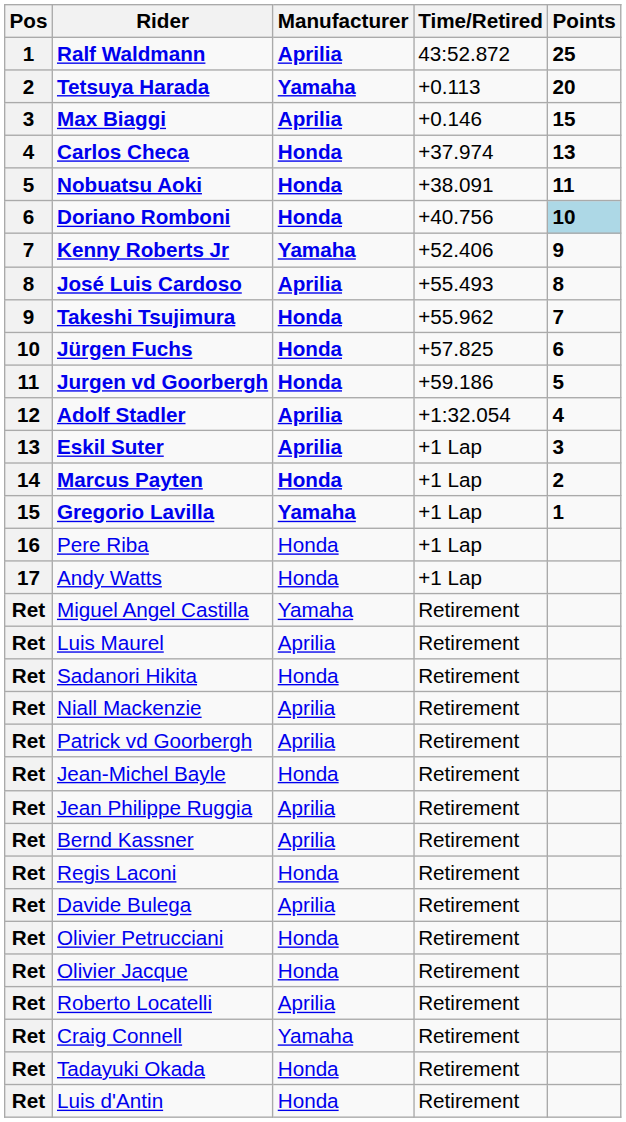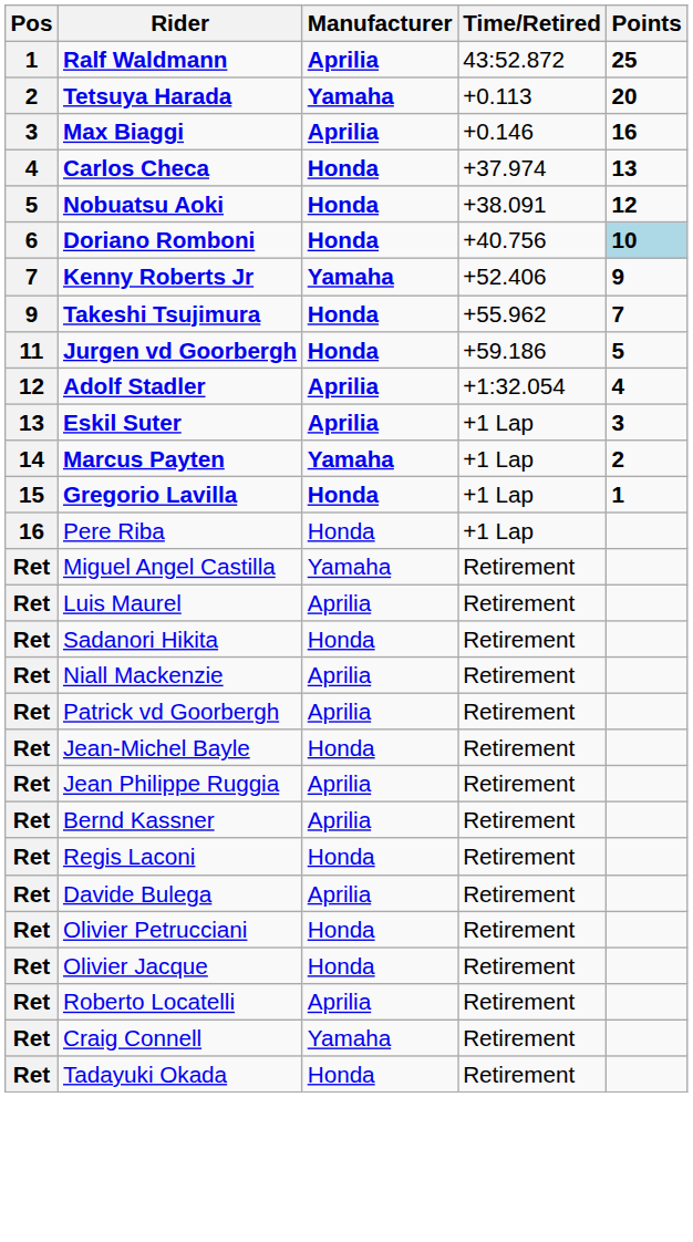 <table class="wikitable" style="font-size: 95%;">
 <tr>
 <th>Pos</th>
 <th>Rider</th>
 <th>Manufacturer</th>
 <th>Time/Retired</th>
 <th>Points</th>
 </tr>
 <tr>
 <th>1</th>
 <td> <strong><a href='#'>Ralf Waldmann</a></strong></td>
 <td><strong><a href='#'>Aprilia</a></strong></td>
 <td>43:52.872</td>
 <td><strong>25</strong></td>
 </tr>
 <tr>
 <th>2</th>
 <td> <strong><a href='#'>Tetsuya Harada</a></strong></td>
 <td><strong><a href='#'>Yamaha</a></strong></td>
 <td>+0.113</td>
 <td><strong>20</strong></td>
 </tr>
 <tr>
 <th>3</th>
 <td> <strong><a href='#'>Max Biaggi</a></strong></td>
 <td><strong><a href='#'>Aprilia</a></strong></td>
 <td>+0.146</td>
-<td><strong>15</strong></td>
+<td><strong>16</strong></td>
 </tr>
 <tr>
 <th>4</th>
 <td> <strong><a href='#'>Carlos Checa</a></strong></td>
 <td><strong><a href='#'>Honda</a></strong></td>
 <td>+37.974</td>
 <td><strong>13</strong></td>
 </tr>
 <tr>
 <th>5</th>
 <td> <strong><a href='#'>Nobuatsu Aoki</a></strong></td>
 <td><strong><a href='#'>Honda</a></strong></td>
 <td>+38.091</td>
-<td><strong>11</strong></td>
+<td><strong>12</strong></td>
 </tr>
 <tr>
 <th>6</th>
 <td> <strong><a href='#'>Doriano Romboni</a></strong></td>
 <td><strong><a href='#'>Honda</a></strong></td>
 <td>+40.756</td>
 <td style="background: lightblue;"><strong>10</strong></td>
 </tr>
 <tr>
 <th>7</th>
 <td> <strong><a href='#'>Kenny Roberts Jr</a></strong></td>
 <td><strong><a href='#'>Yamaha</a></strong></td>
 <td>+52.406</td>
 <td><strong>9</strong></td>
 </tr>
 <tr>
-<th>8</th>
-<td> <strong><a href='#'>José Luis Cardoso</a></strong></td>
-<td><strong><a href='#'>Aprilia</a></strong></td>
-<td>+55.493</td>
-<td><strong>8</strong></td>
-</tr>
-<tr>
 <th>9</th>
 <td> <strong><a href='#'>Takeshi Tsujimura</a></strong></td>
 <td><strong><a href='#'>Honda</a></strong></td>
 <td>+55.962</td>
 <td><strong>7</strong></td>
-</tr>
-<tr>
-<th>10</th>
-<td> <strong><a href='#'>Jürgen Fuchs</a></strong></td>
-<td><strong><a href='#'>Honda</a></strong></td>
-<td>+57.825</td>
-<td><strong>6</strong></td>
 </tr>
 <tr>
 <th>11</th>
 <td> <strong><a href='#'>Jurgen vd Goorbergh</a></strong></td>
 <td><strong><a href='#'>Honda</a></strong></td>
 <td>+59.186</td>
 <td><strong>5</strong></td>
 </tr>
 <tr>
 <th>12</th>
 <td> <strong><a href='#'>Adolf Stadler</a></strong></td>
 <td><strong><a href='#'>Aprilia</a></strong></td>
 <td>+1:32.054</td>
 <td><strong>4</strong></td>
 </tr>
 <tr>
 <th>13</th>
 <td> <strong><a href='#'>Eskil Suter</a></strong></td>
 <td><strong><a href='#'>Aprilia</a></strong></td>
 <td>+1 Lap</td>
 <td><strong>3</strong></td>
 </tr>
 <tr>
 <th>14</th>
 <td> <strong><a href='#'>Marcus Payten</a></strong></td>
-<td><strong><a href='#'>Honda</a></strong></td>
+<td><strong><a href='#'>Yamaha</a></strong></td>
 <td>+1 Lap</td>
 <td><strong>2</strong></td>
 </tr>
 <tr>
 <th>15</th>
 <td> <strong><a href='#'>Gregorio Lavilla</a></strong></td>
-<td><strong><a href='#'>Yamaha</a></strong></td>
+<td><strong><a href='#'>Honda</a></strong></td>
 <td>+1 Lap</td>
 <td><strong>1</strong></td>
 </tr>
 <tr>
 <th>16</th>
 <td> <a href='#'>Pere Riba</a></td>
-<td><a href='#'>Honda</a></td>
-<td>+1 Lap</td>
-<td></td>
-</tr>
-<tr>
-<th>17</th>
-<td> <a href='#'>Andy Watts</a></td>
 <td><a href='#'>Honda</a></td>
 <td>+1 Lap</td>
 <td></td>
 </tr>
 <tr>
 <th>Ret</th>
 <td> <a href='#'>Miguel Angel Castilla</a></td>
 <td><a href='#'>Yamaha</a></td>
 <td>Retirement</td>
 <td></td>
 </tr>
 <tr>
 <th>Ret</th>
 <td> <a href='#'>Luis Maurel</a></td>
 <td><a href='#'>Aprilia</a></td>
 <td>Retirement</td>
 <td></td>
 </tr>
 <tr>
 <th>Ret</th>
 <td> <a href='#'>Sadanori Hikita</a></td>
 <td><a href='#'>Honda</a></td>
 <td>Retirement</td>
 <td></td>
 </tr>
 <tr>
 <th>Ret</th>
 <td> <a href='#'>Niall Mackenzie</a></td>
 <td><a href='#'>Aprilia</a></td>
 <td>Retirement</td>
 <td></td>
 </tr>
 <tr>
 <th>Ret</th>
 <td> <a href='#'>Patrick vd Goorbergh</a></td>
 <td><a href='#'>Aprilia</a></td>
 <td>Retirement</td>
 <td></td>
 </tr>
 <tr>
 <th>Ret</th>
 <td> <a href='#'>Jean-Michel Bayle</a></td>
 <td><a href='#'>Honda</a></td>
 <td>Retirement</td>
 <td></td>
 </tr>
 <tr>
 <th>Ret</th>
 <td> <a href='#'>Jean Philippe Ruggia</a></td>
 <td><a href='#'>Aprilia</a></td>
 <td>Retirement</td>
 <td></td>
 </tr>
 <tr>
 <th>Ret</th>
 <td> <a href='#'>Bernd Kassner</a></td>
 <td><a href='#'>Aprilia</a></td>
 <td>Retirement</td>
 <td></td>
 </tr>
 <tr>
 <th>Ret</th>
 <td> <a href='#'>Regis Laconi</a></td>
 <td><a href='#'>Honda</a></td>
 <td>Retirement</td>
 <td></td>
 </tr>
 <tr>
 <th>Ret</th>
 <td> <a href='#'>Davide Bulega</a></td>
 <td><a href='#'>Aprilia</a></td>
 <td>Retirement</td>
 <td></td>
 </tr>
 <tr>
 <th>Ret</th>
 <td> <a href='#'>Olivier Petrucciani</a></td>
 <td><a href='#'>Honda</a></td>
 <td>Retirement</td>
 <td></td>
 </tr>
 <tr>
 <th>Ret</th>
 <td> <a href='#'>Olivier Jacque</a></td>
 <td><a href='#'>Honda</a></td>
 <td>Retirement</td>
 <td></td>
 </tr>
 <tr>
 <th>Ret</th>
 <td> <a href='#'>Roberto Locatelli</a></td>
 <td><a href='#'>Aprilia</a></td>
 <td>Retirement</td>
 <td></td>
 </tr>
 <tr>
 <th>Ret</th>
 <td> <a href='#'>Craig Connell</a></td>
 <td><a href='#'>Yamaha</a></td>
 <td>Retirement</td>
 <td></td>
 </tr>
 <tr>
 <th>Ret</th>
 <td> <a href='#'>Tadayuki Okada</a></td>
 <td><a href='#'>Honda</a></td>
 <td>Retirement</td>
 <td></td>
 </tr>
-<tr>
-<th>Ret</th>
-<td> <a href='#'>Luis d'Antin</a></td>
-<td><a href='#'>Honda</a></td>
-<td>Retirement</td>
-<td></td>
-</tr>
 </table>
